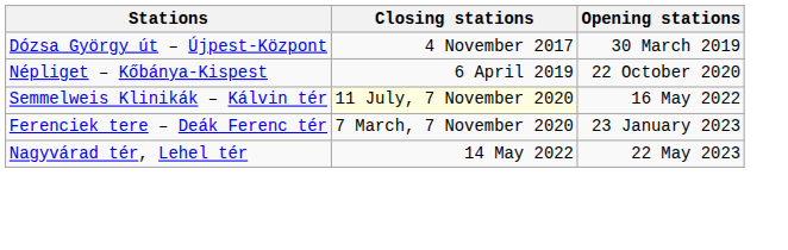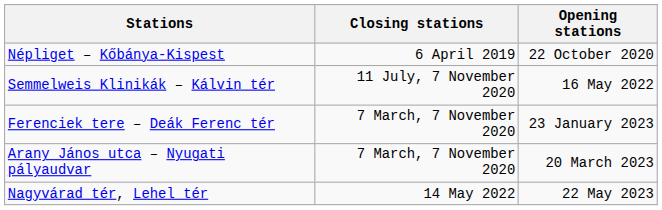 <table class="wikitable" style="border-collapse: collapse; text-align: right;">
 <tr>
 <th>Stations</th>
 <th>Closing stations</th>
 <th>Opening stations</th>
-</tr>
-<tr>
-<td style="text-align: left;"><a href='#'>Dózsa György út</a> – <a href='#'>Újpest-Központ</a></td>
-<td>4 November 2017</td>
-<td>30 March 2019</td>
 </tr>
 <tr>
 <td style="text-align: left;"><a href='#'>Népliget</a> – <a href='#'>Kőbánya-Kispest</a></td>
 <td>6 April 2019</td>
 <td>22 October 2020</td>
 </tr>
 <tr>
 <td style="text-align: left;"><a href='#'>Semmelweis Klinikák</a> – <a href='#'>Kálvin tér</a></td>
-<td style="background: lightyellow;">11 July, 7 November 2020</td>
+<td>11 July, 7 November 2020</td>
 <td>16 May 2022</td>
 </tr>
 <tr>
 <td style="text-align: left;"><a href='#'>Ferenciek tere</a> – <a href='#'>Deák Ferenc tér</a></td>
 <td>7 March, 7 November 2020</td>
 <td>23 January 2023</td>
 </tr>
 <tr>
+<td style="text-align: left;"><a href='#'>Arany János utca</a> – <a href='#'>Nyugati pályaudvar</a></td>
+<td>7 March, 7 November 2020</td>
+<td>20 March 2023</td>
+</tr>
+<tr>
 <td style="text-align: left;"><a href='#'>Nagyvárad tér</a>, <a href='#'>Lehel tér</a></td>
 <td>14 May 2022</td>
 <td>22 May 2023</td>
 </tr>
 </table>
